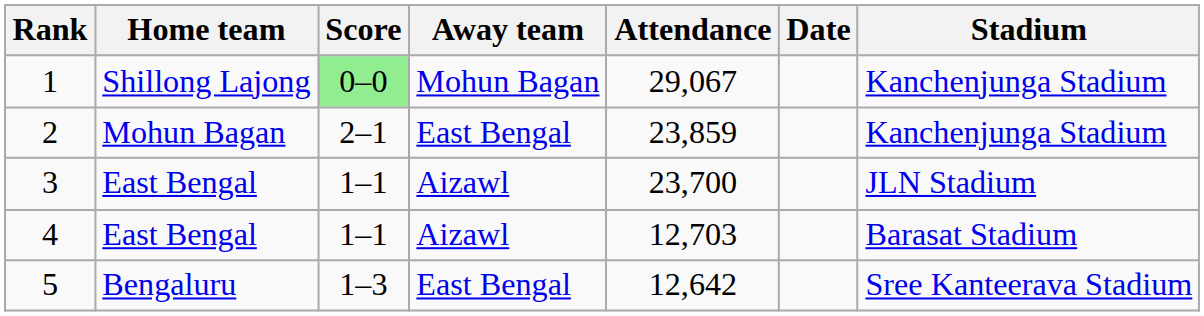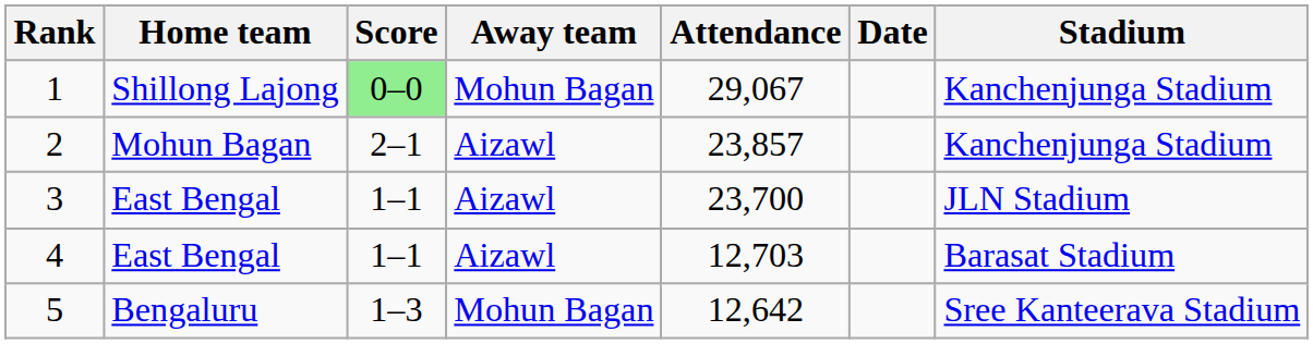 <table class="wikitable sortable">
 <tr>
 <th>Rank</th>
 <th>Home team</th>
 <th>Score</th>
 <th>Away team</th>
 <th>Attendance</th>
 <th>Date</th>
 <th>Stadium</th>
 </tr>
 <tr>
 <td align="center">1</td>
 <td><a href='#'>Shillong Lajong</a></td>
 <td align="center" style="background: lightgreen;">0–0</td>
 <td><a href='#'>Mohun Bagan</a></td>
 <td align="center">29,067</td>
 <td></td>
 <td><a href='#'>Kanchenjunga Stadium</a></td>
 </tr>
 <tr>
 <td align="center">2</td>
 <td><a href='#'>Mohun Bagan</a></td>
 <td align="center">2–1</td>
-<td><a href='#'>East Bengal</a></td>
-<td align="center">23,859</td>
+<td><a href='#'>Aizawl</a></td>
+<td align="center">23,857</td>
 <td></td>
 <td><a href='#'>Kanchenjunga Stadium</a></td>
 </tr>
 <tr>
 <td align="center">3</td>
 <td><a href='#'>East Bengal</a></td>
 <td align="center">1–1</td>
 <td><a href='#'>Aizawl</a></td>
 <td align="center">23,700</td>
 <td></td>
 <td><a href='#'>JLN Stadium</a></td>
 </tr>
 <tr>
 <td align="center">4</td>
 <td><a href='#'>East Bengal</a></td>
 <td align="center">1–1</td>
 <td><a href='#'>Aizawl</a></td>
 <td align="center">12,703</td>
 <td></td>
 <td><a href='#'>Barasat Stadium</a></td>
 </tr>
 <tr>
 <td align="center">5</td>
 <td><a href='#'>Bengaluru</a></td>
 <td align="center">1–3</td>
-<td><a href='#'>East Bengal</a></td>
+<td><a href='#'>Mohun Bagan</a></td>
 <td align="center">12,642</td>
 <td></td>
 <td><a href='#'>Sree Kanteerava Stadium</a></td>
 </tr>
 </table>
